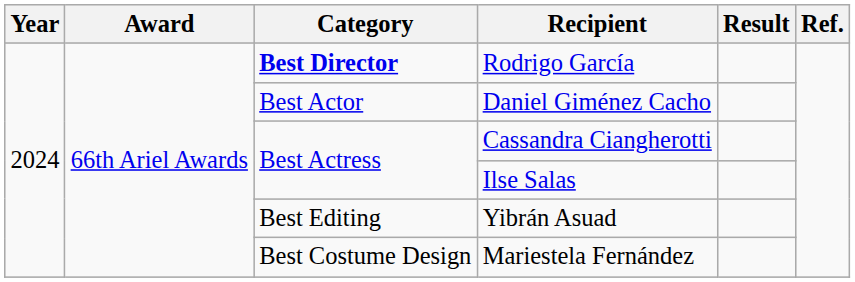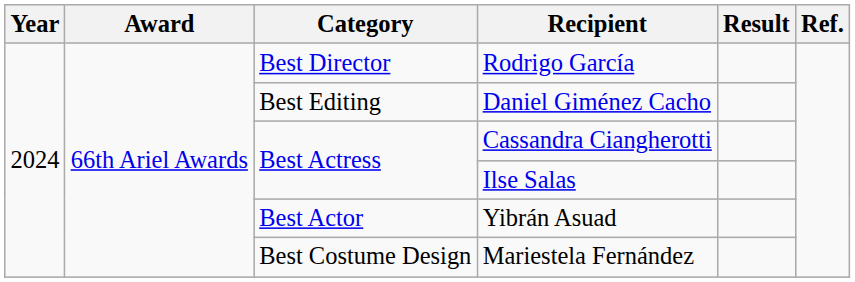 <table class="wikitable">
 <tr>
 <th>Year</th>
 <th>Award</th>
 <th>Category</th>
 <th>Recipient</th>
 <th>Result</th>
 <th>Ref.</th>
 </tr>
 <tr>
 <td rowspan="6">2024</td>
 <td rowspan="6"><a href='#'>66th Ariel Awards</a></td>
-<td><strong><a href='#'>Best Director</a></strong></td>
+<td><a href='#'>Best Director</a></td>
 <td><a href='#'>Rodrigo García</a></td>
 <td></td>
 <td rowspan="6"></td>
 </tr>
 <tr>
-<td><a href='#'>Best Actor</a></td>
+<td>Best Editing</td>
 <td><a href='#'>Daniel Giménez Cacho</a></td>
 <td></td>
 </tr>
 <tr>
 <td rowspan="2"><a href='#'>Best Actress</a></td>
 <td><a href='#'>Cassandra Ciangherotti</a></td>
 <td></td>
 </tr>
 <tr>
 <td><a href='#'>Ilse Salas</a></td>
 <td></td>
 </tr>
 <tr>
-<td>Best Editing</td>
+<td><a href='#'>Best Actor</a></td>
 <td>Yibrán Asuad</td>
 <td></td>
 </tr>
 <tr>
 <td>Best Costume Design</td>
 <td>Mariestela Fernández</td>
 <td></td>
 </tr>
 </table>
